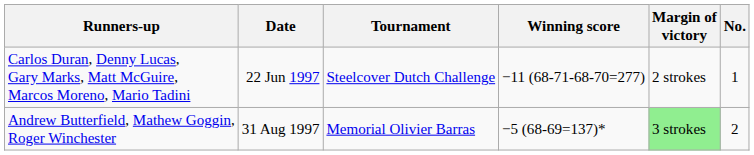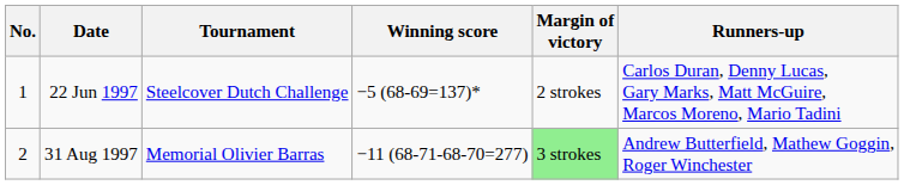 <table class="wikitable" style="font-size:95%;">
 <tr>
-<th>Runners-up</th>
+<th>No.</th>
 <th>Date</th>
 <th>Tournament</th>
 <th>Winning score</th>
 <th>Margin of<br>victory</th>
-<th>No.</th>
+<th>Runners-up</th>
 </tr>
 <tr>
-<td> <a href='#'>Carlos Duran</a>,  <a href='#'>Denny Lucas</a>,<br> <a href='#'>Gary Marks</a>,  <a href='#'>Matt McGuire</a>,<br> <a href='#'>Marcos Moreno</a>,  <a href='#'>Mario Tadini</a></td>
+<td align=center>1</td>
 <td align=right>22 Jun <a href='#'>1997</a></td>
 <td><a href='#'>Steelcover Dutch Challenge</a></td>
-<td>−11 (68-71-68-70=277)</td>
+<td>−5 (68-69=137)*</td>
 <td>2 strokes</td>
-<td align=center>1</td>
+<td> <a href='#'>Carlos Duran</a>,  <a href='#'>Denny Lucas</a>,<br> <a href='#'>Gary Marks</a>,  <a href='#'>Matt McGuire</a>,<br> <a href='#'>Marcos Moreno</a>,  <a href='#'>Mario Tadini</a></td>
 </tr>
 <tr>
-<td> <a href='#'>Andrew Butterfield</a>,  <a href='#'>Mathew Goggin</a>,<br> <a href='#'>Roger Winchester</a></td>
+<td align=center>2</td>
 <td align=right>31 Aug 1997</td>
 <td><a href='#'>Memorial Olivier Barras</a></td>
-<td>−5 (68-69=137)*</td>
+<td>−11 (68-71-68-70=277)</td>
 <td style="background: lightgreen;">3 strokes</td>
-<td align=center>2</td>
+<td> <a href='#'>Andrew Butterfield</a>,  <a href='#'>Mathew Goggin</a>,<br> <a href='#'>Roger Winchester</a></td>
 </tr>
 </table>
